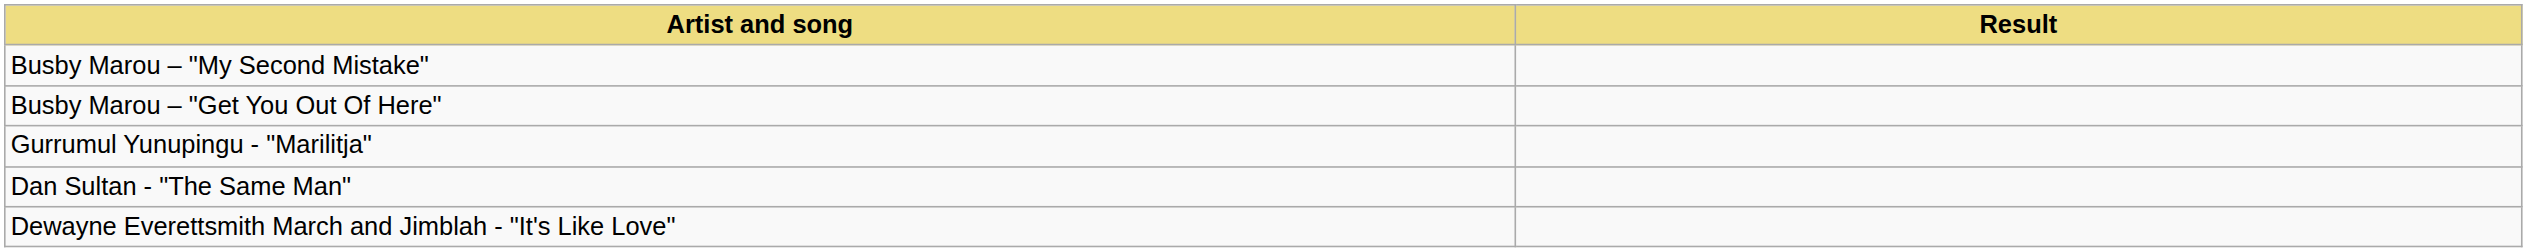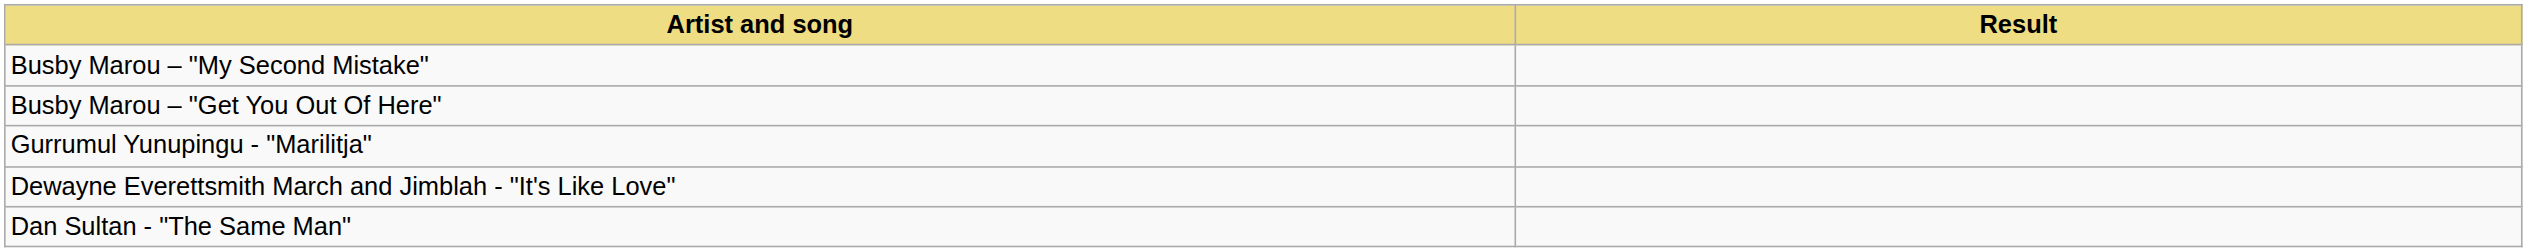 <table class="wikitable" width=100%>
 <tr>
 <th style="width:15%;background:#EEDD82;">Artist and song</th>
 <th style="width:10%;background:#EEDD82;">Result</th>
 </tr>
 <tr>
 <td>Busby Marou – "My Second Mistake"</td>
 <td></td>
 </tr>
 <tr>
 <td>Busby Marou – "Get You Out Of Here"</td>
 <td></td>
 </tr>
 <tr>
 <td>Gurrumul Yunupingu - "Marilitja"</td>
 <td></td>
 </tr>
 <tr>
+<td>Dewayne Everettsmith March and Jimblah - "It's Like Love"</td>
+<td></td>
+</tr>
+<tr>
 <td>Dan Sultan - "The Same Man"</td>
 <td></td>
 </tr>
-<tr>
-<td>Dewayne Everettsmith March and Jimblah - "It's Like Love"</td>
-<td></td>
-</tr>
 </table>
